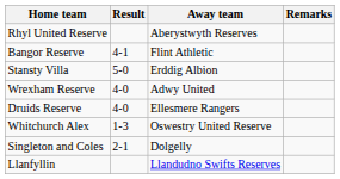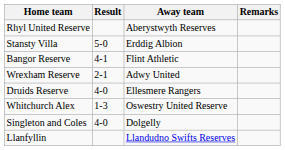 <table class="wikitable">
 <tr>
 <th>Home team</th>
 <th>Result</th>
 <th>Away team</th>
 <th>Remarks</th>
 </tr>
 <tr>
 <td>Rhyl United Reserve</td>
 <td></td>
 <td>Aberystwyth Reserves</td>
 <td></td>
 </tr>
 <tr>
+<td>Stansty Villa</td>
+<td>5-0</td>
+<td>Erddig Albion</td>
+<td></td>
+</tr>
+<tr>
 <td>Bangor Reserve</td>
 <td>4-1</td>
 <td>Flint Athletic</td>
 <td></td>
 </tr>
 <tr>
-<td>Stansty Villa</td>
-<td>5-0</td>
-<td>Erddig Albion</td>
-<td></td>
-</tr>
-<tr>
 <td>Wrexham Reserve</td>
-<td>4-0</td>
+<td>2-1</td>
 <td>Adwy United</td>
 <td></td>
 </tr>
 <tr>
 <td>Druids Reserve</td>
 <td>4-0</td>
 <td> Ellesmere Rangers</td>
 <td></td>
 </tr>
 <tr>
 <td> Whitchurch Alex</td>
 <td>1-3</td>
 <td> Oswestry United Reserve</td>
 <td></td>
 </tr>
 <tr>
 <td> Singleton and Coles</td>
-<td>2-1</td>
+<td>4-0</td>
 <td>Dolgelly</td>
 <td></td>
 </tr>
 <tr>
 <td>Llanfyllin</td>
 <td></td>
 <td><a href='#'>Llandudno Swifts Reserves</a></td>
 <td></td>
 </tr>
 </table>
